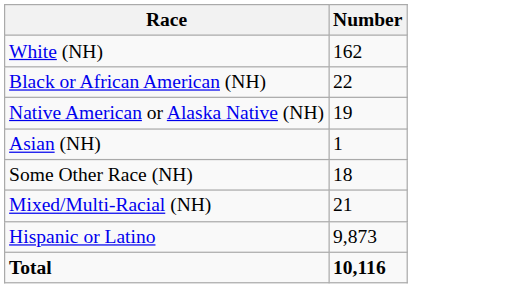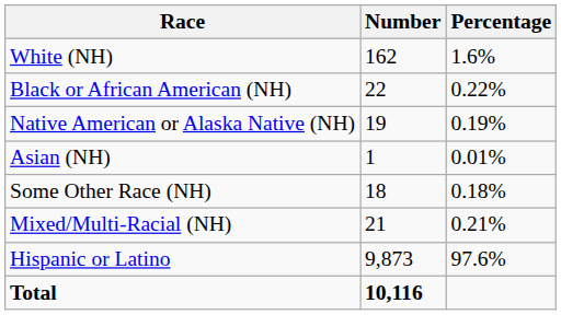 <table class="wikitable">
 <tr>
 <th>Race</th>
 <th>Number</th>
+<th>Percentage</th>
 </tr>
 <tr>
 <td><a href='#'>White</a> (NH)</td>
 <td>162</td>
+<td>1.6%</td>
 </tr>
 <tr>
 <td><a href='#'>Black or African American</a> (NH)</td>
 <td>22</td>
+<td>0.22%</td>
 </tr>
 <tr>
 <td><a href='#'>Native American</a> or <a href='#'>Alaska Native</a> (NH)</td>
 <td>19</td>
+<td>0.19%</td>
 </tr>
 <tr>
 <td><a href='#'>Asian</a> (NH)</td>
 <td>1</td>
+<td>0.01%</td>
 </tr>
 <tr>
 <td>Some Other Race (NH)</td>
 <td>18</td>
+<td>0.18%</td>
 </tr>
 <tr>
 <td><a href='#'>Mixed/Multi-Racial</a> (NH)</td>
 <td>21</td>
+<td>0.21%</td>
 </tr>
 <tr>
 <td><a href='#'>Hispanic or Latino</a></td>
 <td>9,873</td>
+<td>97.6%</td>
 </tr>
 <tr>
 <td><strong>Total</strong></td>
 <td><strong>10,116</strong></td>
+<td></td>
 </tr>
 </table>
